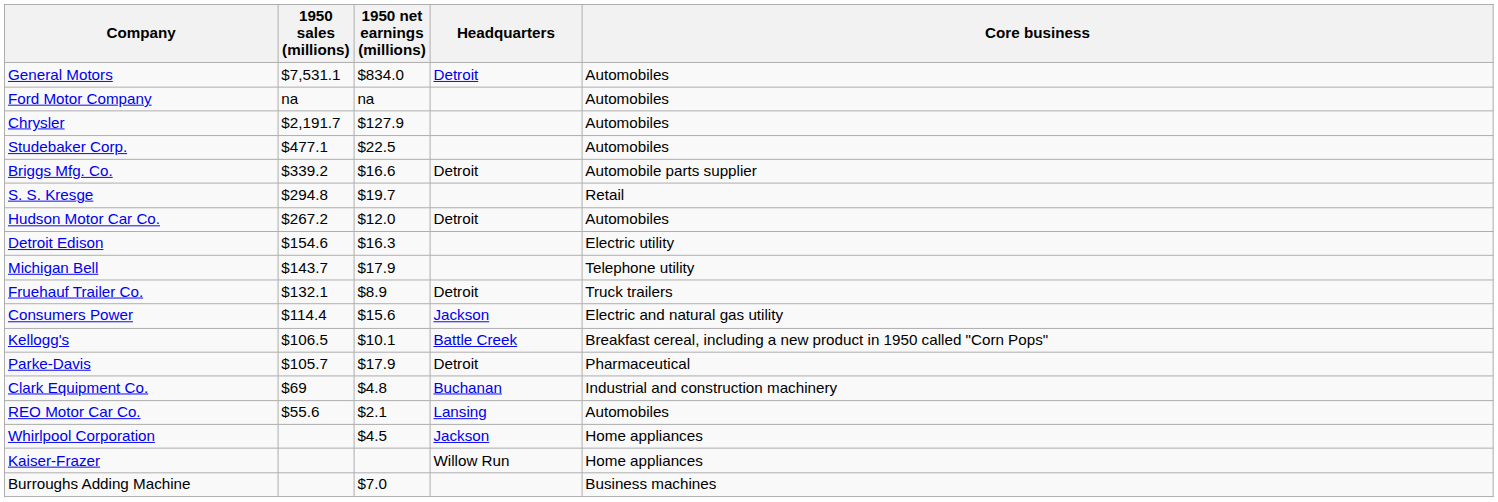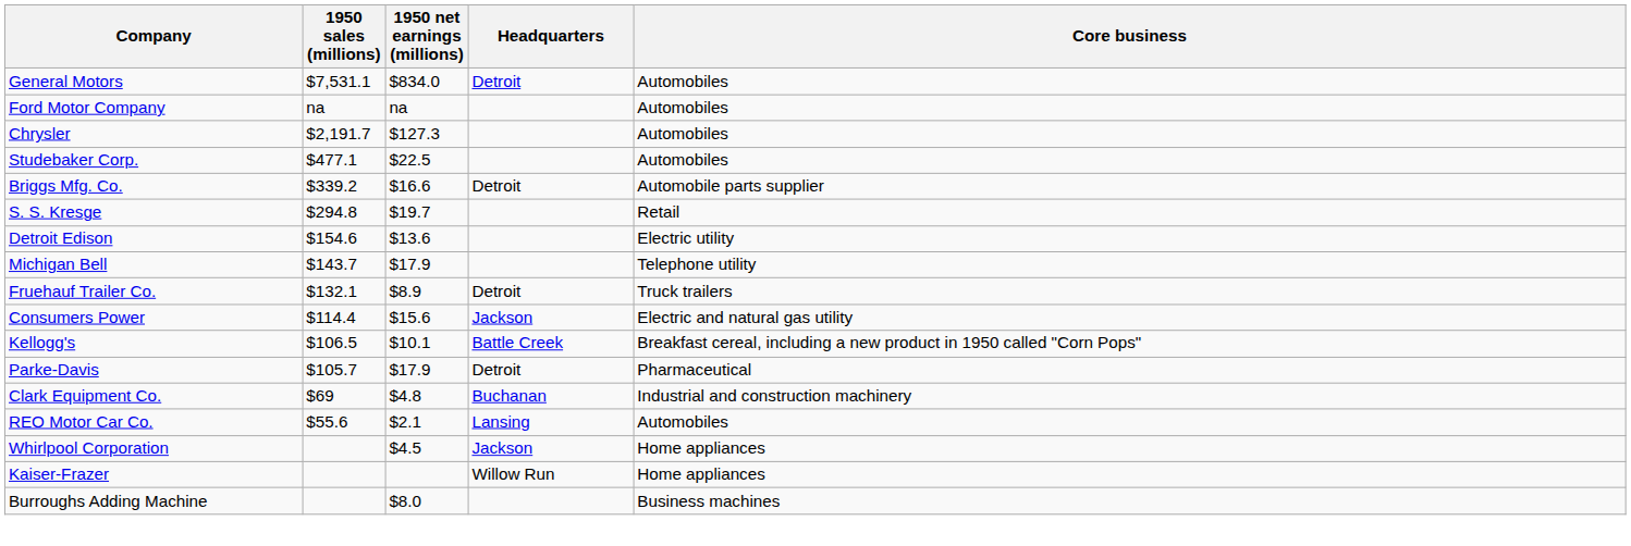 <table class="wikitable sortable">
 <tr>
 <th bgcolor="#DDDDFF" width="18%">Company</th>
 <th bgcolor="#DDDDFF" width="5%">1950 sales (millions)</th>
 <th bgcolor="#DDDDFF" width="5%">1950 net earnings (millions)</th>
 <th bgcolor="#DDDDFF" width="10%">Headquarters</th>
 <th bgcolor="#DDDDFF" width="60%">Core business</th>
 </tr>
 <tr align="left">
 <td><a href='#'>General Motors</a></td>
 <td>$7,531.1</td>
 <td>$834.0</td>
 <td><a href='#'>Detroit</a></td>
 <td>Automobiles</td>
 </tr>
 <tr align="left">
 <td><a href='#'>Ford Motor Company</a></td>
 <td>na</td>
 <td>na</td>
 <td></td>
 <td>Automobiles</td>
 </tr>
 <tr align="left">
 <td><a href='#'>Chrysler</a></td>
 <td>$2,191.7</td>
-<td>$127.9</td>
+<td>$127.3</td>
 <td></td>
 <td>Automobiles</td>
 </tr>
 <tr align="left">
 <td><a href='#'>Studebaker Corp.</a></td>
 <td>$477.1</td>
 <td>$22.5</td>
 <td></td>
 <td>Automobiles</td>
 </tr>
 <tr align="left">
 <td><a href='#'>Briggs Mfg. Co.</a></td>
 <td>$339.2</td>
 <td>$16.6</td>
 <td>Detroit</td>
 <td>Automobile parts supplier</td>
 </tr>
 <tr align="left">
 <td><a href='#'>S. S. Kresge</a></td>
 <td>$294.8</td>
 <td>$19.7</td>
 <td></td>
 <td>Retail</td>
 </tr>
 <tr align="left">
-<td><a href='#'>Hudson Motor Car Co.</a></td>
-<td>$267.2</td>
-<td>$12.0</td>
-<td>Detroit</td>
-<td>Automobiles</td>
-</tr>
-<tr align="left">
 <td><a href='#'>Detroit Edison</a></td>
 <td>$154.6</td>
-<td>$16.3</td>
+<td>$13.6</td>
 <td></td>
 <td>Electric utility</td>
 </tr>
 <tr align="left">
 <td><a href='#'>Michigan Bell</a></td>
 <td>$143.7</td>
 <td>$17.9</td>
 <td></td>
 <td>Telephone utility</td>
 </tr>
 <tr align="left">
 <td><a href='#'>Fruehauf Trailer Co.</a></td>
 <td>$132.1</td>
 <td>$8.9</td>
 <td>Detroit</td>
 <td>Truck trailers</td>
 </tr>
 <tr align="left">
 <td><a href='#'>Consumers Power</a></td>
 <td>$114.4</td>
 <td>$15.6</td>
 <td><a href='#'>Jackson</a></td>
 <td>Electric and natural gas utility</td>
 </tr>
 <tr align="left">
 <td><a href='#'>Kellogg's</a></td>
 <td>$106.5</td>
 <td>$10.1</td>
 <td><a href='#'>Battle Creek</a></td>
 <td>Breakfast cereal, including a new product in 1950 called "Corn Pops"</td>
 </tr>
 <tr align="left">
 <td><a href='#'>Parke-Davis</a></td>
 <td>$105.7</td>
 <td>$17.9</td>
 <td>Detroit</td>
 <td>Pharmaceutical</td>
 </tr>
 <tr align="left">
 <td><a href='#'>Clark Equipment Co.</a></td>
 <td>$69</td>
 <td>$4.8</td>
 <td><a href='#'>Buchanan</a></td>
 <td>Industrial and construction machinery</td>
 </tr>
 <tr align="left">
 <td><a href='#'>REO Motor Car Co.</a></td>
 <td>$55.6</td>
 <td>$2.1</td>
 <td><a href='#'>Lansing</a></td>
 <td>Automobiles</td>
 </tr>
 <tr align="left">
 <td><a href='#'>Whirlpool Corporation</a></td>
 <td></td>
 <td>$4.5</td>
 <td><a href='#'>Jackson</a></td>
 <td>Home appliances</td>
 </tr>
 <tr align="left">
 <td><a href='#'>Kaiser-Frazer</a></td>
 <td></td>
 <td></td>
 <td>Willow Run</td>
 <td>Home appliances</td>
 </tr>
 <tr align="left">
 <td>Burroughs Adding Machine</td>
 <td></td>
-<td>$7.0</td>
+<td>$8.0</td>
 <td></td>
 <td>Business machines</td>
 </tr>
 </table>
